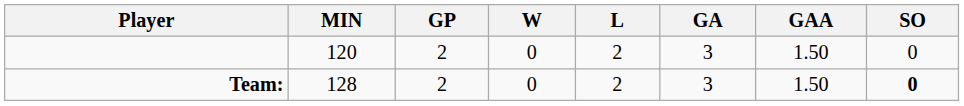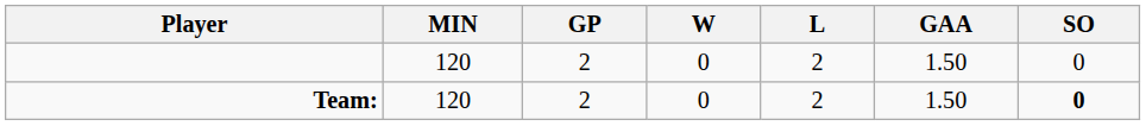 <table class="wikitable sortable" width="60%">
 <tr>
 <th bgcolor="#DDDDFF" width="10%">Player</th>
 <th width="3%" bgcolor="#DDDDFF" title="Minutes played">MIN</th>
 <th width="3%" bgcolor="#DDDDFF" title="Games played in">GP</th>
 <th width="3%" bgcolor="#DDDDFF" title="Games played in">W</th>
 <th width="3%" bgcolor="#DDDDFF"title="Games played in">L</th>
-<th width="3%" bgcolor="#DDDDFF" title="Goals against">GA</th>
 <th width="3%" bgcolor="#DDDDFF" title="Goals against average">GAA</th>
 <th width="3%" bgcolor="#DDDDFF" title="Shut-outs">SO</th>
 </tr>
 <tr align="center">
 <td align="right"></td>
 <td>120</td>
 <td>2</td>
 <td>0</td>
 <td>2</td>
-<td>3</td>
 <td>1.50</td>
 <td>0</td>
 </tr>
 <tr align="center">
 <td align="right"><strong>Team:</strong></td>
-<td>128</td>
+<td>120</td>
 <td>2</td>
 <td>0</td>
 <td>2</td>
-<td>3</td>
 <td>1.50</td>
 <td><strong>0</strong></td>
 </tr>
 </table>
